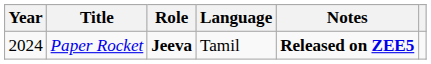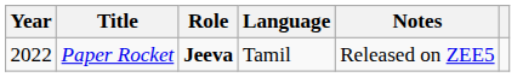 <table class="wikitable sortable">
 <tr style="background:#ccc; text-align:center;">
 <th scope="col">Year</th>
 <th scope="col">Title</th>
 <th scope="col">Role</th>
 <th scope="col">Language</th>
 <th class="unsortable" scope="col">Notes</th>
 <th class="unsortable" scope="col"></th>
 </tr>
 <tr>
-<td>2024</td>
+<td>2022</td>
 <td><em><a href='#'>Paper Rocket</a> </em></td>
 <td><strong>Jeeva</strong></td>
 <td>Tamil</td>
-<td><strong>Released on <a href='#'>ZEE5</a></strong></td>
+<td>Released on <a href='#'>ZEE5</a></td>
 </tr>
 </table>
